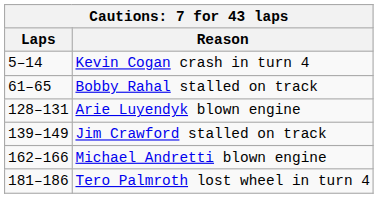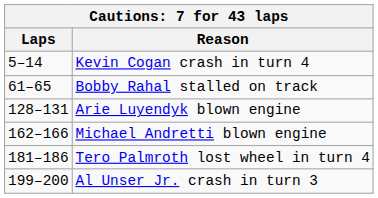 <table class="wikitable">
 <tr>
 <th colspan=2>Cautions: 7 for 43 laps</th>
 </tr>
 <tr>
 <th>Laps</th>
 <th>Reason</th>
 </tr>
 <tr>
 <td>5–14</td>
 <td><a href='#'>Kevin Cogan</a> crash in turn 4</td>
 </tr>
 <tr>
 <td>61–65</td>
 <td><a href='#'>Bobby Rahal</a> stalled on track</td>
 </tr>
 <tr>
 <td>128–131</td>
 <td><a href='#'>Arie Luyendyk</a> blown engine</td>
 </tr>
 <tr>
-<td>139–149</td>
-<td><a href='#'>Jim Crawford</a> stalled on track</td>
-</tr>
-<tr>
 <td>162–166</td>
 <td><a href='#'>Michael Andretti</a> blown engine</td>
 </tr>
 <tr>
 <td>181–186</td>
 <td><a href='#'>Tero Palmroth</a> lost wheel in turn 4</td>
 </tr>
+<tr>
+<td>199–200</td>
+<td><a href='#'>Al Unser Jr.</a> crash in turn 3</td>
+</tr>
 </table>
